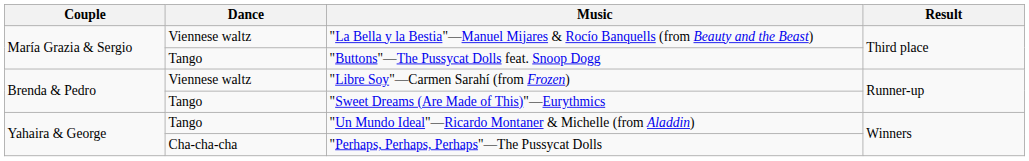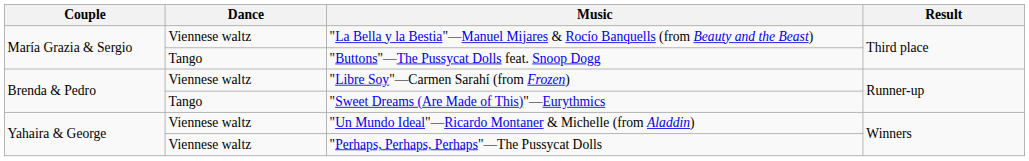 <table class="wikitable sortable" style="width:95%; white-space:nowrap">
 <tr>
 <th style="width:15%;">Couple</th>
 <th style="width:15%;">Dance</th>
 <th style="width:50%;">Music</th>
 <th style="width:15%;">Result</th>
 </tr>
 <tr>
 <td rowspan=2>María Grazia & Sergio</td>
 <td>Viennese waltz</td>
 <td>"<a href='#'>La Bella y la Bestia</a>"—<a href='#'>Manuel Mijares</a> & <a href='#'>Rocío Banquells</a> (from <em><a href='#'>Beauty and the Beast</a></em>)</td>
 <td rowspan=2>Third place</td>
 </tr>
 <tr>
 <td>Tango</td>
 <td>"<a href='#'>Buttons</a>"—<a href='#'>The Pussycat Dolls</a> feat. <a href='#'>Snoop Dogg</a></td>
 </tr>
 <tr>
 <td rowspan=2>Brenda & Pedro</td>
 <td>Viennese waltz</td>
 <td>"<a href='#'>Libre Soy</a>"—Carmen Sarahí (from <em><a href='#'>Frozen</a></em>)</td>
 <td rowspan=2>Runner-up</td>
 </tr>
 <tr>
 <td>Tango</td>
 <td>"<a href='#'>Sweet Dreams (Are Made of This)</a>"—<a href='#'>Eurythmics</a></td>
 </tr>
 <tr>
 <td rowspan=2>Yahaira & George</td>
-<td>Tango</td>
+<td>Viennese waltz</td>
 <td>"<a href='#'>Un Mundo Ideal</a>"—<a href='#'>Ricardo Montaner</a> & Michelle (from <em><a href='#'>Aladdin</a></em>)</td>
 <td rowspan=2>Winners</td>
 </tr>
 <tr>
-<td>Cha-cha-cha</td>
+<td>Viennese waltz</td>
 <td>"<a href='#'>Perhaps, Perhaps, Perhaps</a>"—The Pussycat Dolls</td>
 </tr>
 </table>
